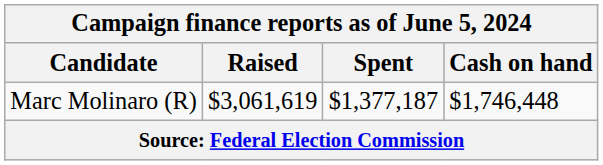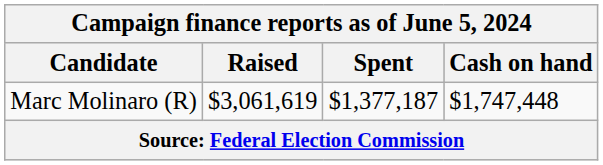 <table class="wikitable sortable">
 <tr>
 <th colspan=4>Campaign finance reports as of June 5, 2024</th>
 </tr>
 <tr style="text-align:center;">
 <th>Candidate</th>
 <th>Raised</th>
 <th>Spent</th>
 <th>Cash on hand</th>
 </tr>
 <tr>
 <td>Marc Molinaro (R)</td>
 <td>$3,061,619</td>
 <td>$1,377,187</td>
-<td>$1,746,448</td>
+<td>$1,747,448</td>
 </tr>
 <tr>
 <th colspan="4"><small>Source: <a href='#'>Federal Election Commission</a></small></th>
 </tr>
 </table>
